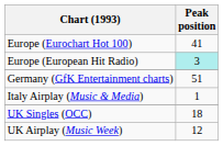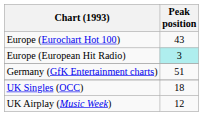 <table class="wikitable sortable">
 <tr>
 <th>Chart (1993)</th>
 <th>Peak<br>position</th>
 </tr>
 <tr>
 <td>Europe (<a href='#'>Eurochart Hot 100</a>)</td>
-<td align="center">41</td>
+<td align="center">43</td>
 </tr>
 <tr>
 <td>Europe (European Hit Radio)</td>
 <td align="center" style="background: paleturquoise;">3</td>
 </tr>
 <tr>
 </tr>
 <tr>
 <td>Germany (<a href='#'>GfK Entertainment charts</a>)</td>
 <td align="center">51</td>
-</tr>
-<tr>
-<td>Italy Airplay (<em><a href='#'>Music & Media</a></em>)</td>
-<td align="center">1</td>
 </tr>
 <tr>
 </tr>
 <tr>
 </tr>
 <tr>
 <td><a href='#'>UK Singles</a> (<a href='#'>OCC</a>)</td>
 <td align="center">18</td>
 </tr>
 <tr>
 <td>UK Airplay (<em><a href='#'>Music Week</a></em>)</td>
 <td align="center">12</td>
 </tr>
 </table>
